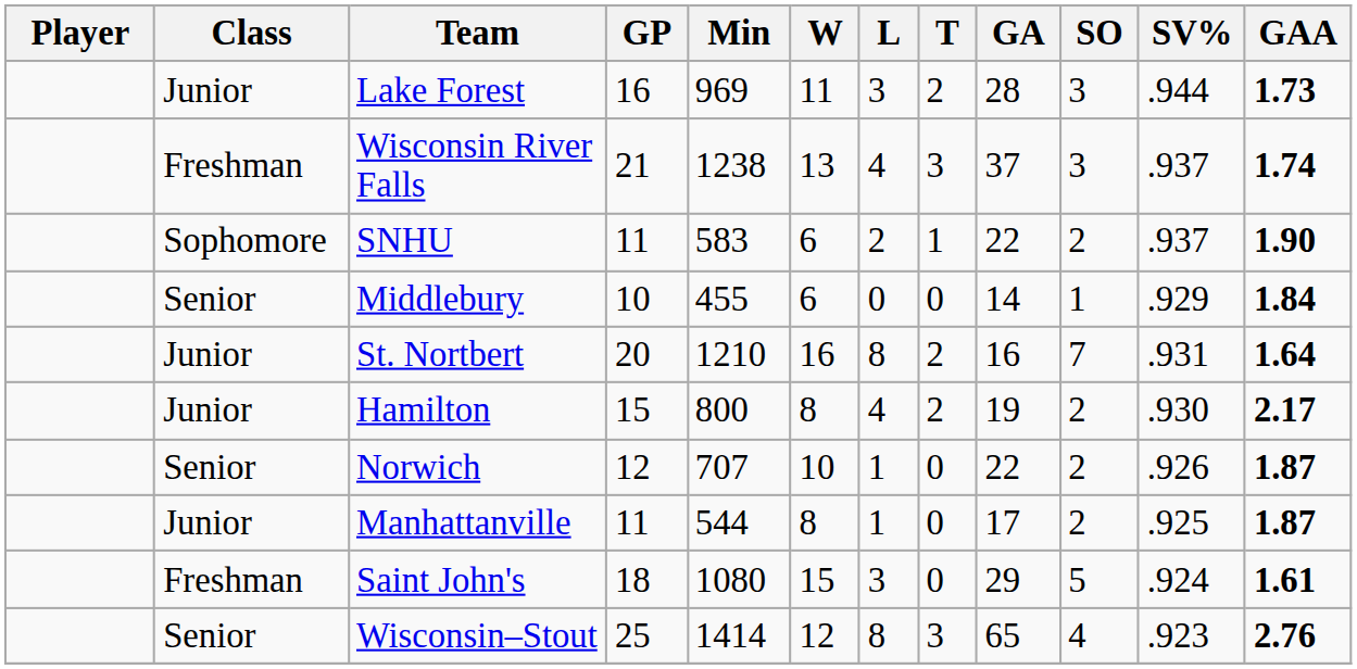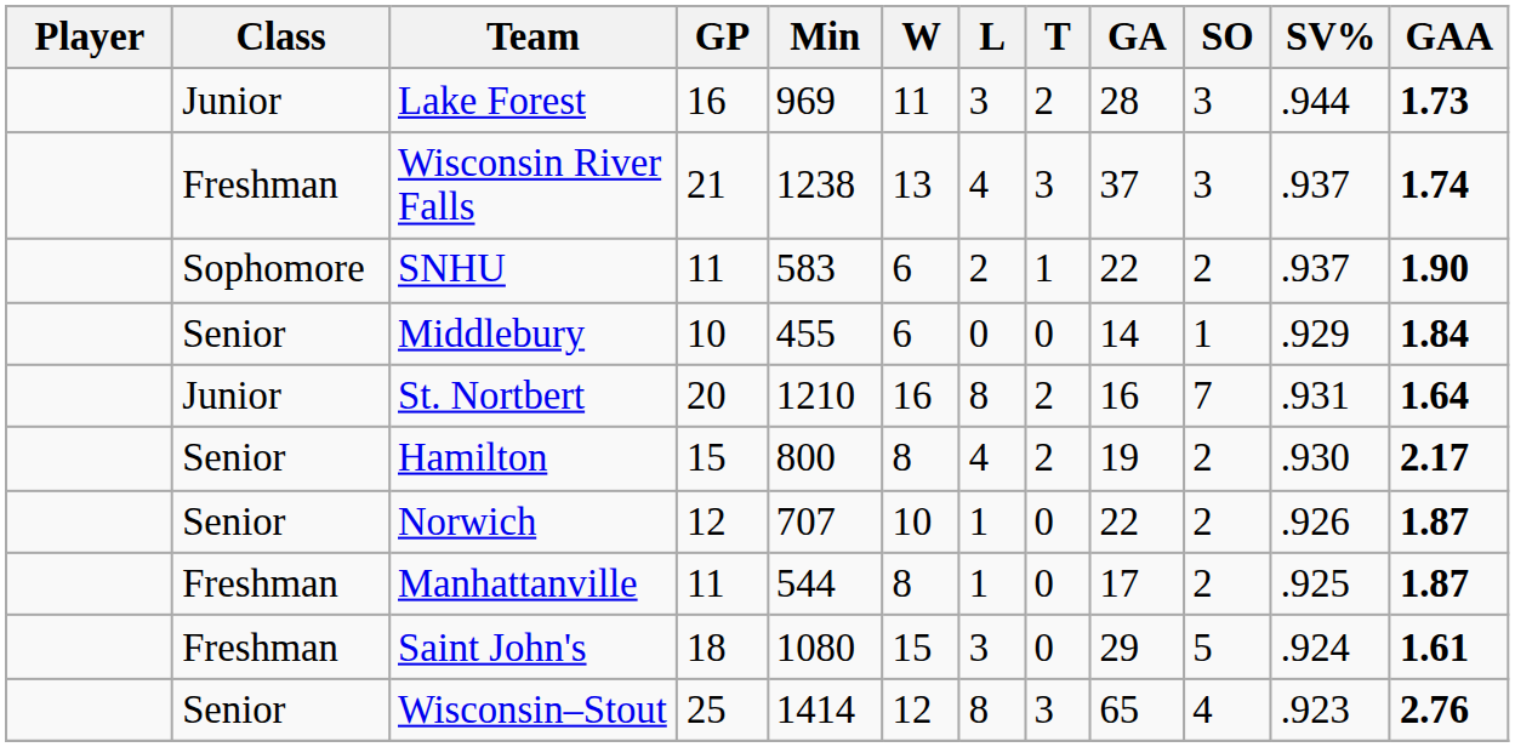 <table class="wikitable sortable">
 <tr>
 <th style="width: 9em;">Player</th>
 <th style="width: 7em;">Class</th>
 <th style="width: 11em;">Team</th>
 <th style="width: 4em;">GP</th>
 <th style="width: 5em;">Min</th>
 <th style="width: 4em;">W</th>
 <th style="width: 4em;">L</th>
 <th style="width: 4em;">T</th>
 <th style="width: 4em;">GA</th>
 <th style="width: 4em;">SO</th>
 <th style="width: 4em;">SV%</th>
 <th style="width: 4em;">GAA</th>
 </tr>
 <tr>
 <td></td>
 <td>Junior</td>
 <td><a href='#'>Lake Forest</a></td>
 <td>16</td>
 <td>969</td>
 <td>11</td>
 <td>3</td>
 <td>2</td>
 <td>28</td>
 <td>3</td>
 <td>.944</td>
 <td><strong>1.73</strong></td>
 </tr>
 <tr>
 <td></td>
 <td>Freshman</td>
 <td><a href='#'>Wisconsin River Falls</a></td>
 <td>21</td>
 <td>1238</td>
 <td>13</td>
 <td>4</td>
 <td>3</td>
 <td>37</td>
 <td>3</td>
 <td>.937</td>
 <td><strong>1.74</strong></td>
 </tr>
 <tr>
 <td></td>
 <td>Sophomore</td>
 <td><a href='#'>SNHU</a></td>
 <td>11</td>
 <td>583</td>
 <td>6</td>
 <td>2</td>
 <td>1</td>
 <td>22</td>
 <td>2</td>
 <td>.937</td>
 <td><strong>1.90</strong></td>
 </tr>
 <tr>
 <td></td>
 <td>Senior</td>
 <td><a href='#'>Middlebury</a></td>
 <td>10</td>
 <td>455</td>
 <td>6</td>
 <td>0</td>
 <td>0</td>
 <td>14</td>
 <td>1</td>
 <td>.929</td>
 <td><strong>1.84</strong></td>
 </tr>
 <tr>
 <td></td>
 <td>Junior</td>
 <td><a href='#'>St. Nortbert</a></td>
 <td>20</td>
 <td>1210</td>
 <td>16</td>
 <td>8</td>
 <td>2</td>
 <td>16</td>
 <td>7</td>
 <td>.931</td>
 <td><strong>1.64</strong></td>
 </tr>
 <tr>
 <td></td>
-<td>Junior</td>
+<td>Senior</td>
 <td><a href='#'>Hamilton</a></td>
 <td>15</td>
 <td>800</td>
 <td>8</td>
 <td>4</td>
 <td>2</td>
 <td>19</td>
 <td>2</td>
 <td>.930</td>
 <td><strong>2.17</strong></td>
 </tr>
 <tr>
 <td></td>
 <td>Senior</td>
 <td><a href='#'>Norwich</a></td>
 <td>12</td>
 <td>707</td>
 <td>10</td>
 <td>1</td>
 <td>0</td>
 <td>22</td>
 <td>2</td>
 <td>.926</td>
 <td><strong>1.87</strong></td>
 </tr>
 <tr>
 <td></td>
-<td>Junior</td>
+<td>Freshman</td>
 <td><a href='#'>Manhattanville</a></td>
 <td>11</td>
 <td>544</td>
 <td>8</td>
 <td>1</td>
 <td>0</td>
 <td>17</td>
 <td>2</td>
 <td>.925</td>
 <td><strong>1.87</strong></td>
 </tr>
 <tr>
 <td></td>
 <td>Freshman</td>
 <td><a href='#'>Saint John's</a></td>
 <td>18</td>
 <td>1080</td>
 <td>15</td>
 <td>3</td>
 <td>0</td>
 <td>29</td>
 <td>5</td>
 <td>.924</td>
 <td><strong>1.61</strong></td>
 </tr>
 <tr>
 <td></td>
 <td>Senior</td>
 <td><a href='#'>Wisconsin–Stout</a></td>
 <td>25</td>
 <td>1414</td>
 <td>12</td>
 <td>8</td>
 <td>3</td>
 <td>65</td>
 <td>4</td>
 <td>.923</td>
 <td><strong>2.76</strong></td>
 </tr>
 <tr>
 </tr>
 </table>
